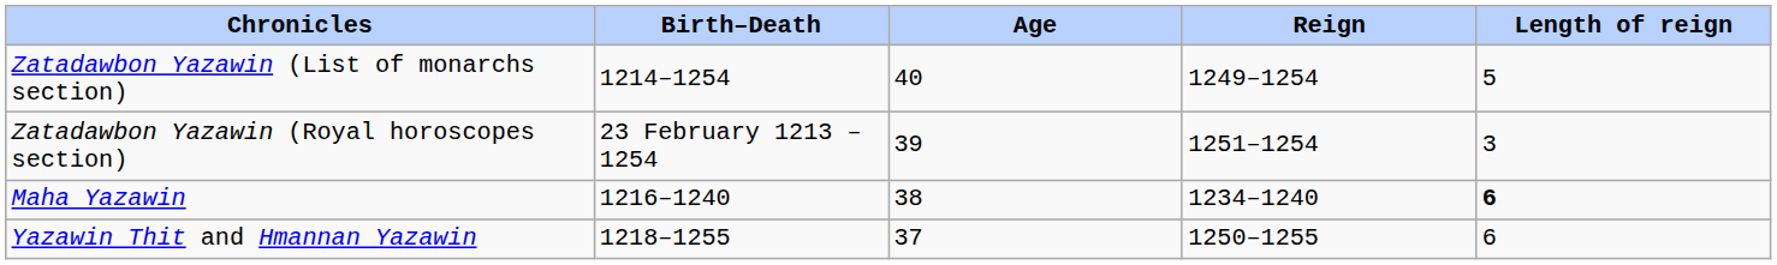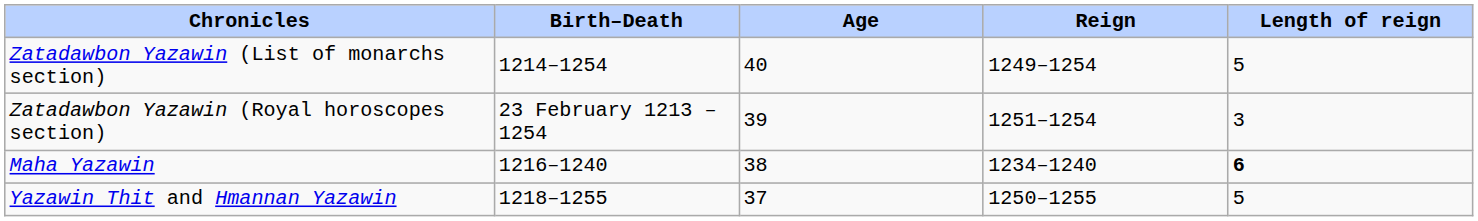 <table width=75% class="wikitable">
 <tr>
 <th style="background-color:#B9D1FF" width=20%>Chronicles</th>
 <th style="background-color:#B9D1FF" width=10%>Birth–Death</th>
 <th style="background-color:#B9D1FF" width=10%>Age</th>
 <th style="background-color:#B9D1FF" width=10%>Reign</th>
 <th style="background-color:#B9D1FF" width=10%>Length of reign</th>
 </tr>
 <tr>
 <td><em><a href='#'>Zatadawbon Yazawin</a></em> (List of monarchs section)</td>
 <td>1214–1254</td>
 <td>40</td>
 <td>1249–1254</td>
 <td>5</td>
 </tr>
 <tr>
 <td><em>Zatadawbon Yazawin</em> (Royal horoscopes section)</td>
 <td>23 February 1213 – 1254</td>
 <td>39</td>
 <td>1251–1254</td>
 <td>3</td>
 </tr>
 <tr>
 <td><em><a href='#'>Maha Yazawin</a></em></td>
 <td>1216–1240</td>
 <td>38</td>
 <td>1234–1240</td>
 <td><strong>6</strong></td>
 </tr>
 <tr>
 <td><em><a href='#'>Yazawin Thit</a></em> and <em><a href='#'>Hmannan Yazawin</a></em></td>
 <td>1218–1255</td>
 <td>37</td>
 <td>1250–1255</td>
-<td>6</td>
+<td>5</td>
 </tr>
 </table>
